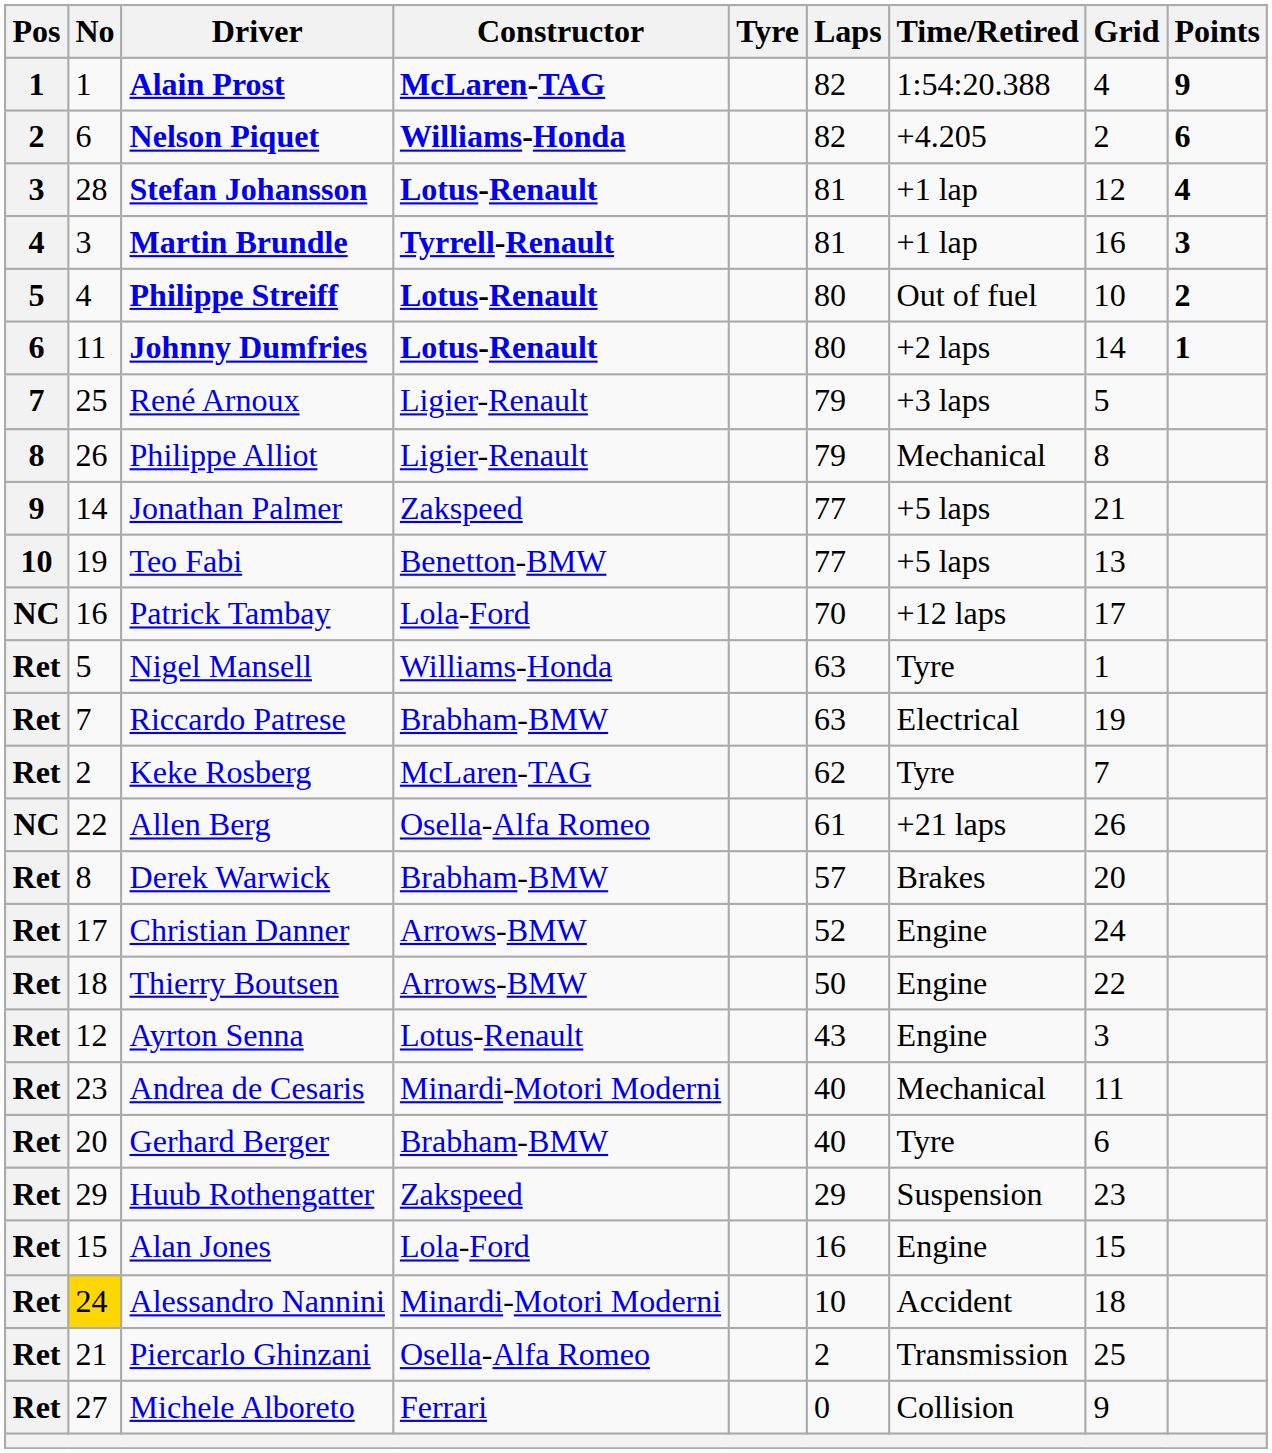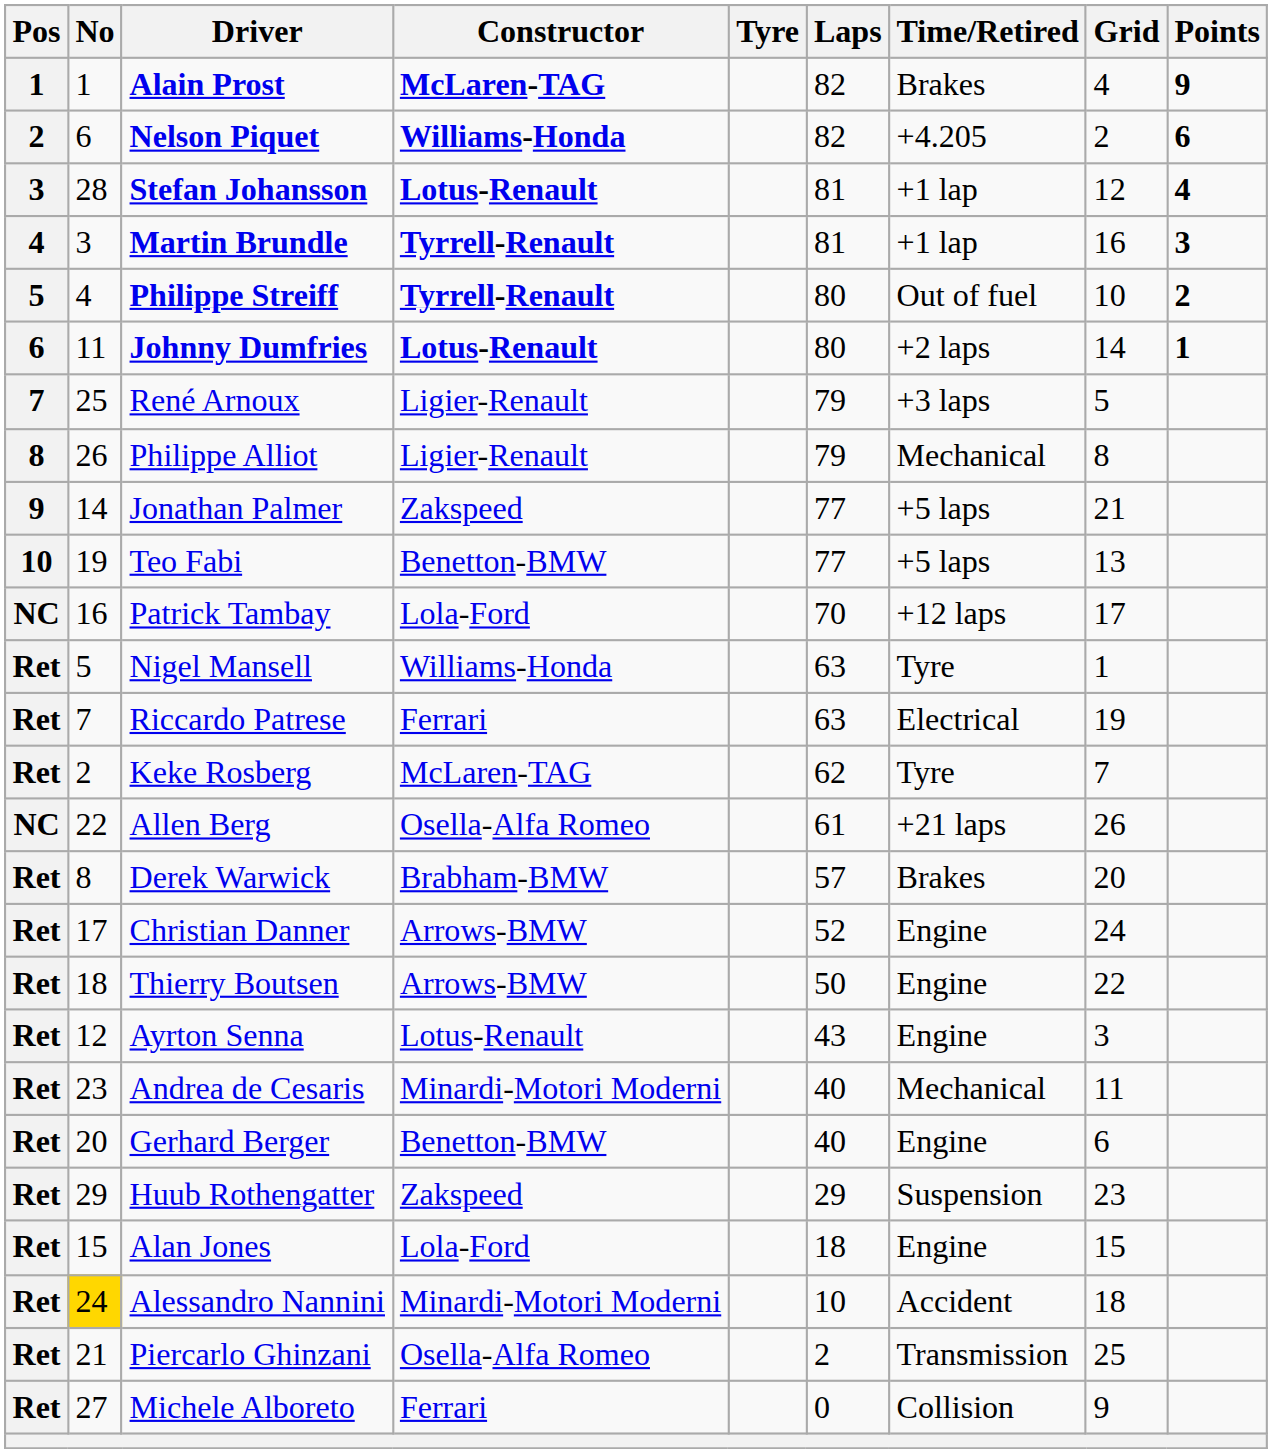 <table class="wikitable" style="font-size: 95%;">
 <tr>
 <th>Pos</th>
 <th>No</th>
 <th>Driver</th>
 <th>Constructor</th>
 <th>Tyre</th>
 <th>Laps</th>
 <th>Time/Retired</th>
 <th>Grid</th>
 <th>Points</th>
 </tr>
 <tr>
 <th>1</th>
 <td>1</td>
 <td> <strong><a href='#'>Alain Prost</a></strong></td>
 <td><strong><a href='#'>McLaren</a>-<a href='#'>TAG</a></strong></td>
 <td></td>
 <td>82</td>
-<td>1:54:20.388</td>
+<td>Brakes</td>
 <td>4</td>
 <td><strong>9</strong></td>
 </tr>
 <tr>
 <th>2</th>
 <td>6</td>
 <td> <strong><a href='#'>Nelson Piquet</a></strong></td>
 <td><strong><a href='#'>Williams</a>-<a href='#'>Honda</a></strong></td>
 <td></td>
 <td>82</td>
 <td>+4.205</td>
 <td>2</td>
 <td><strong>6</strong></td>
 </tr>
 <tr>
 <th>3</th>
 <td>28</td>
 <td> <strong><a href='#'>Stefan Johansson</a></strong></td>
 <td><strong><a href='#'>Lotus</a>-<a href='#'>Renault</a></strong></td>
 <td></td>
 <td>81</td>
 <td>+1 lap</td>
 <td>12</td>
 <td><strong>4</strong></td>
 </tr>
 <tr>
 <th>4</th>
 <td>3</td>
 <td> <strong><a href='#'>Martin Brundle</a></strong></td>
 <td><strong><a href='#'>Tyrrell</a>-<a href='#'>Renault</a></strong></td>
 <td></td>
 <td>81</td>
 <td>+1 lap</td>
 <td>16</td>
 <td><strong>3</strong></td>
 </tr>
 <tr>
 <th>5</th>
 <td>4</td>
 <td> <strong><a href='#'>Philippe Streiff</a></strong></td>
-<td><strong><a href='#'>Lotus</a>-<a href='#'>Renault</a></strong></td>
+<td><strong><a href='#'>Tyrrell</a>-<a href='#'>Renault</a></strong></td>
 <td></td>
 <td>80</td>
 <td>Out of fuel</td>
 <td>10</td>
 <td><strong>2</strong></td>
 </tr>
 <tr>
 <th>6</th>
 <td>11</td>
 <td> <strong><a href='#'>Johnny Dumfries</a></strong></td>
 <td><strong><a href='#'>Lotus</a>-<a href='#'>Renault</a></strong></td>
 <td></td>
 <td>80</td>
 <td>+2 laps</td>
 <td>14</td>
 <td><strong>1</strong></td>
 </tr>
 <tr>
 <th>7</th>
 <td>25</td>
 <td> <a href='#'>René Arnoux</a></td>
 <td><a href='#'>Ligier</a>-<a href='#'>Renault</a></td>
 <td></td>
 <td>79</td>
 <td>+3 laps</td>
 <td>5</td>
 <td> </td>
 </tr>
 <tr>
 <th>8</th>
 <td>26</td>
 <td> <a href='#'>Philippe Alliot</a></td>
 <td><a href='#'>Ligier</a>-<a href='#'>Renault</a></td>
 <td></td>
 <td>79</td>
 <td>Mechanical</td>
 <td>8</td>
 <td> </td>
 </tr>
 <tr>
 <th>9</th>
 <td>14</td>
 <td> <a href='#'>Jonathan Palmer</a></td>
 <td><a href='#'>Zakspeed</a></td>
 <td></td>
 <td>77</td>
 <td>+5 laps</td>
 <td>21</td>
 <td> </td>
 </tr>
 <tr>
 <th>10</th>
 <td>19</td>
 <td> <a href='#'>Teo Fabi</a></td>
 <td><a href='#'>Benetton</a>-<a href='#'>BMW</a></td>
 <td></td>
 <td>77</td>
 <td>+5 laps</td>
 <td>13</td>
 <td> </td>
 </tr>
 <tr>
 <th>NC</th>
 <td>16</td>
 <td> <a href='#'>Patrick Tambay</a></td>
 <td><a href='#'>Lola</a>-<a href='#'>Ford</a></td>
 <td></td>
 <td>70</td>
 <td>+12 laps</td>
 <td>17</td>
 <td> </td>
 </tr>
 <tr>
 <th>Ret</th>
 <td>5</td>
 <td> <a href='#'>Nigel Mansell</a></td>
 <td><a href='#'>Williams</a>-<a href='#'>Honda</a></td>
 <td></td>
 <td>63</td>
 <td>Tyre</td>
 <td>1</td>
 <td> </td>
 </tr>
 <tr>
 <th>Ret</th>
 <td>7</td>
 <td> <a href='#'>Riccardo Patrese</a></td>
-<td><a href='#'>Brabham</a>-<a href='#'>BMW</a></td>
+<td><a href='#'>Ferrari</a></td>
 <td></td>
 <td>63</td>
 <td>Electrical</td>
 <td>19</td>
 <td> </td>
 </tr>
 <tr>
 <th>Ret</th>
 <td>2</td>
 <td> <a href='#'>Keke Rosberg</a></td>
 <td><a href='#'>McLaren</a>-<a href='#'>TAG</a></td>
 <td></td>
 <td>62</td>
 <td>Tyre</td>
 <td>7</td>
 <td> </td>
 </tr>
 <tr>
 <th>NC</th>
 <td>22</td>
 <td> <a href='#'>Allen Berg</a></td>
 <td><a href='#'>Osella</a>-<a href='#'>Alfa Romeo</a></td>
 <td></td>
 <td>61</td>
 <td>+21 laps</td>
 <td>26</td>
 <td> </td>
 </tr>
 <tr>
 <th>Ret</th>
 <td>8</td>
 <td> <a href='#'>Derek Warwick</a></td>
 <td><a href='#'>Brabham</a>-<a href='#'>BMW</a></td>
 <td></td>
 <td>57</td>
 <td>Brakes</td>
 <td>20</td>
 <td> </td>
 </tr>
 <tr>
 <th>Ret</th>
 <td>17</td>
 <td> <a href='#'>Christian Danner</a></td>
 <td><a href='#'>Arrows</a>-<a href='#'>BMW</a></td>
 <td></td>
 <td>52</td>
 <td>Engine</td>
 <td>24</td>
 <td> </td>
 </tr>
 <tr>
 <th>Ret</th>
 <td>18</td>
 <td> <a href='#'>Thierry Boutsen</a></td>
 <td><a href='#'>Arrows</a>-<a href='#'>BMW</a></td>
 <td></td>
 <td>50</td>
 <td>Engine</td>
 <td>22</td>
 <td> </td>
 </tr>
 <tr>
 <th>Ret</th>
 <td>12</td>
 <td> <a href='#'>Ayrton Senna</a></td>
 <td><a href='#'>Lotus</a>-<a href='#'>Renault</a></td>
 <td></td>
 <td>43</td>
 <td>Engine</td>
 <td>3</td>
 <td> </td>
 </tr>
 <tr>
 <th>Ret</th>
 <td>23</td>
 <td> <a href='#'>Andrea de Cesaris</a></td>
 <td><a href='#'>Minardi</a>-<a href='#'>Motori Moderni</a></td>
 <td></td>
 <td>40</td>
 <td>Mechanical</td>
 <td>11</td>
 <td> </td>
 </tr>
 <tr>
 <th>Ret</th>
 <td>20</td>
 <td> <a href='#'>Gerhard Berger</a></td>
-<td><a href='#'>Brabham</a>-<a href='#'>BMW</a></td>
+<td><a href='#'>Benetton</a>-<a href='#'>BMW</a></td>
 <td></td>
 <td>40</td>
-<td>Tyre</td>
+<td>Engine</td>
 <td>6</td>
 <td> </td>
 </tr>
 <tr>
 <th>Ret</th>
 <td>29</td>
 <td> <a href='#'>Huub Rothengatter</a></td>
 <td><a href='#'>Zakspeed</a></td>
 <td></td>
 <td>29</td>
 <td>Suspension</td>
 <td>23</td>
 <td> </td>
 </tr>
 <tr>
 <th>Ret</th>
 <td>15</td>
 <td> <a href='#'>Alan Jones</a></td>
 <td><a href='#'>Lola</a>-<a href='#'>Ford</a></td>
 <td></td>
-<td>16</td>
+<td>18</td>
 <td>Engine</td>
 <td>15</td>
 <td> </td>
 </tr>
 <tr>
 <th>Ret</th>
 <td style="background: gold;">24</td>
 <td> <a href='#'>Alessandro Nannini</a></td>
 <td><a href='#'>Minardi</a>-<a href='#'>Motori Moderni</a></td>
 <td></td>
 <td>10</td>
 <td>Accident</td>
 <td>18</td>
 <td> </td>
 </tr>
 <tr>
 <th>Ret</th>
 <td>21</td>
 <td> <a href='#'>Piercarlo Ghinzani</a></td>
 <td><a href='#'>Osella</a>-<a href='#'>Alfa Romeo</a></td>
 <td></td>
 <td>2</td>
 <td>Transmission</td>
 <td>25</td>
 <td> </td>
 </tr>
 <tr>
 <th>Ret</th>
 <td>27</td>
 <td> <a href='#'>Michele Alboreto</a></td>
 <td><a href='#'>Ferrari</a></td>
 <td></td>
 <td>0</td>
 <td>Collision</td>
 <td>9</td>
 <td> </td>
 </tr>
 <tr>
 <th colspan="9"></th>
 </tr>
 </table>
